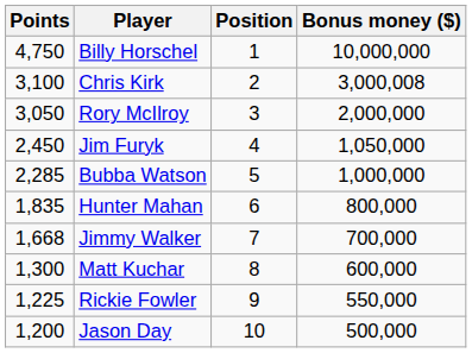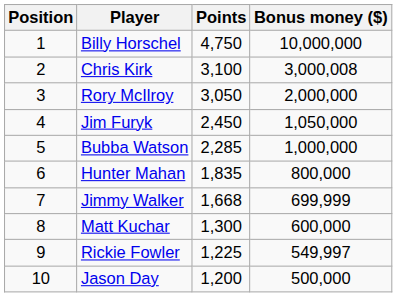 <table class="wikitable">
 <tr>
+<th>Position</th>
+<th>Player</th>
 <th>Points</th>
-<th>Player</th>
-<th>Position</th>
 <th>Bonus money ($)</th>
 </tr>
 <tr>
+<td align=center>1</td>
+<td> <a href='#'>Billy Horschel</a></td>
 <td align=center>4,750</td>
-<td> <a href='#'>Billy Horschel</a></td>
-<td align=center>1</td>
 <td align=center>10,000,000</td>
 </tr>
 <tr>
+<td align=center>2</td>
+<td> <a href='#'>Chris Kirk</a></td>
 <td align=center>3,100</td>
-<td> <a href='#'>Chris Kirk</a></td>
-<td align=center>2</td>
 <td align=center>3,000,008</td>
 </tr>
 <tr>
+<td align=center>3</td>
+<td> <a href='#'>Rory McIlroy</a></td>
 <td align=center>3,050</td>
-<td> <a href='#'>Rory McIlroy</a></td>
-<td align=center>3</td>
 <td align=center>2,000,000</td>
 </tr>
 <tr>
+<td align=center>4</td>
+<td> <a href='#'>Jim Furyk</a></td>
 <td align=center>2,450</td>
-<td> <a href='#'>Jim Furyk</a></td>
-<td align=center>4</td>
 <td align=center>1,050,000</td>
 </tr>
 <tr>
+<td align=center>5</td>
+<td> <a href='#'>Bubba Watson</a></td>
 <td align=center>2,285</td>
-<td> <a href='#'>Bubba Watson</a></td>
-<td align=center>5</td>
 <td align=center>1,000,000</td>
 </tr>
 <tr>
+<td align=center>6</td>
+<td> <a href='#'>Hunter Mahan</a></td>
 <td align=center>1,835</td>
-<td> <a href='#'>Hunter Mahan</a></td>
-<td align=center>6</td>
 <td align=center>800,000</td>
 </tr>
 <tr>
+<td align=center>7</td>
+<td> <a href='#'>Jimmy Walker</a></td>
 <td align=center>1,668</td>
-<td> <a href='#'>Jimmy Walker</a></td>
-<td align=center>7</td>
-<td align=center>700,000</td>
+<td align=center>699,999</td>
 </tr>
 <tr>
+<td align=center>8</td>
+<td> <a href='#'>Matt Kuchar</a></td>
 <td align=center>1,300</td>
-<td> <a href='#'>Matt Kuchar</a></td>
-<td align=center>8</td>
 <td align=center>600,000</td>
 </tr>
 <tr>
+<td align=center>9</td>
+<td> <a href='#'>Rickie Fowler</a></td>
 <td align=center>1,225</td>
-<td> <a href='#'>Rickie Fowler</a></td>
-<td align=center>9</td>
-<td align=center>550,000</td>
+<td align=center>549,997</td>
 </tr>
 <tr>
+<td align=center>10</td>
+<td> <a href='#'>Jason Day</a></td>
 <td align=center>1,200</td>
-<td> <a href='#'>Jason Day</a></td>
-<td align=center>10</td>
 <td align=center>500,000</td>
 </tr>
 </table>
